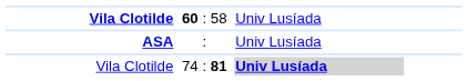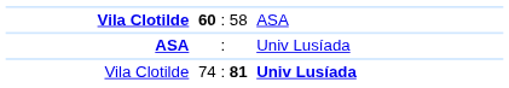 <table style="text-align:center" width=500>
 <tr>
 <th width=30%></th>
 <th width=10%></th>
 <th width=30%></th>
 <th width=10%></th>
 </tr>
 <tr align="left" bgcolor=#D0E7FF>
 <td colspan=4></td>
 </tr>
 <tr>
 <td align="right"><strong><a href='#'>Vila Clotilde</a></strong></td>
 <td><strong>60</strong> : 58</td>
-<td align=left><a href='#'>Univ Lusíada</a></td>
+<td align=left><a href='#'>ASA</a></td>
 </tr>
 <tr align="left" bgcolor=#D0E7FF>
 <td colspan=4></td>
 </tr>
 <tr>
 <td align="right"><strong><a href='#'>ASA</a></strong></td>
 <td>:</td>
 <td align=left><a href='#'>Univ Lusíada</a></td>
 </tr>
 <tr align="left" bgcolor=#D0E7FF>
 <td colspan=4></td>
 </tr>
 <tr>
 <td align="right"><a href='#'>Vila Clotilde</a></td>
 <td>74 : <strong>81</strong></td>
-<td align=left style="background: lightgrey;"><strong><a href='#'>Univ Lusíada</a></strong></td>
+<td align=left><strong><a href='#'>Univ Lusíada</a></strong></td>
 </tr>
 </table>
